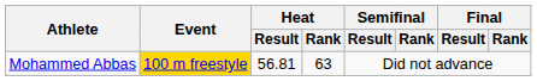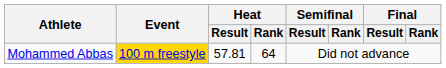 <table class="wikitable" style="font-size:90%;">
 <tr>
 <th rowspan="2">Athlete</th>
 <th rowspan="2">Event</th>
 <th colspan="2">Heat</th>
 <th colspan="2">Semifinal</th>
 <th colspan="2">Final</th>
 </tr>
 <tr style="font-size:95%">
 <th>Result</th>
 <th>Rank</th>
 <th>Result</th>
 <th>Rank</th>
 <th>Result</th>
 <th>Rank</th>
 </tr>
 <tr align=center>
 <td align=left><a href='#'>Mohammed Abbas</a></td>
 <td align=left style="background: gold;"><a href='#'>100 m freestyle</a></td>
-<td>56.81</td>
-<td>63</td>
+<td>57.81</td>
+<td>64</td>
 <td colspan=4>Did not advance</td>
 </tr>
 </table>
